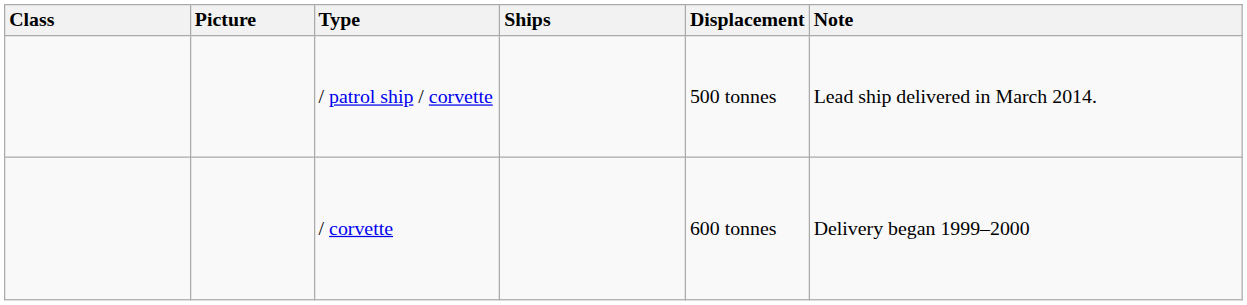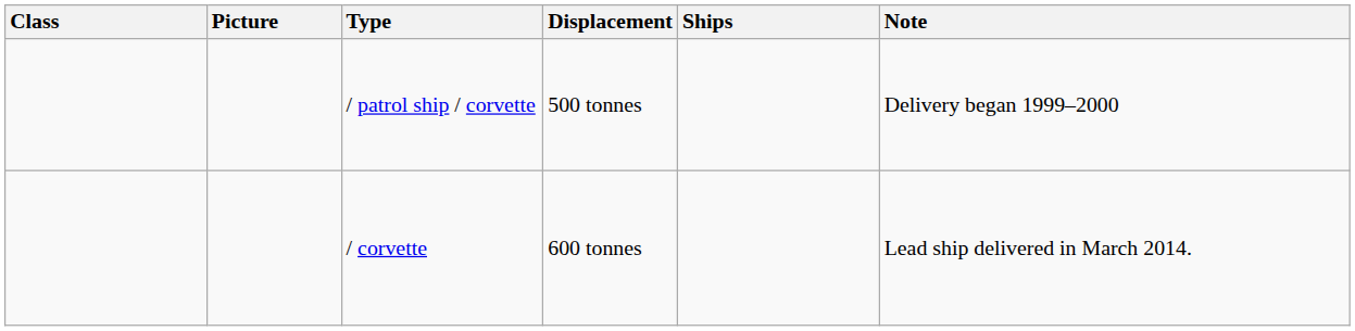 <table class="wikitable">
 <tr>
 <th style="text-align:left; width:15%;">Class</th>
 <th style="text-align:left; width:10%;">Picture</th>
 <th style="text-align:left; width:15%;">Type</th>
+<th style="text-align:left; width:10%;">Displacement</th>
 <th style="text-align:left; width:15%;">Ships</th>
-<th style="text-align:left; width:10%;">Displacement</th>
 <th style="text-align:left; width:;">Note<br></th>
 </tr>
 <tr>
 <td></td>
 <td></td>
 <td> / <a href='#'>patrol ship</a> / <a href='#'>corvette</a></td>
+<td>500 tonnes</td>
 <td> <br>  <br>  <br>  <br>  <br> </td>
-<td>500 tonnes</td>
-<td>Lead ship delivered in March 2014.</td>
+<td>Delivery began 1999–2000</td>
 </tr>
 <tr>
 <td></td>
 <td></td>
 <td> / <a href='#'>corvette</a></td>
+<td>600 tonnes</td>
 <td> <br>  <br>  <br>  <br>  <br>  <br> </td>
-<td>600 tonnes</td>
-<td>Delivery began 1999–2000</td>
+<td>Lead ship delivered in March 2014.</td>
 </tr>
 </table>
